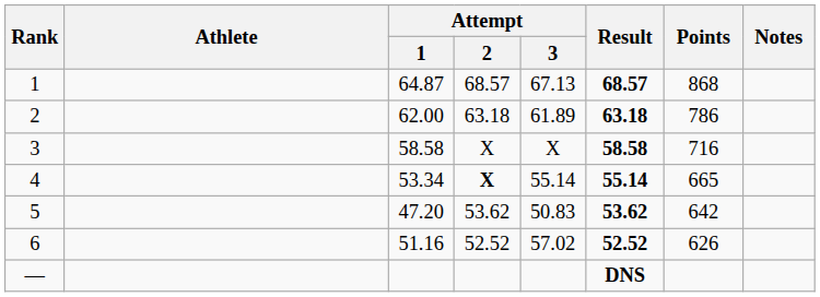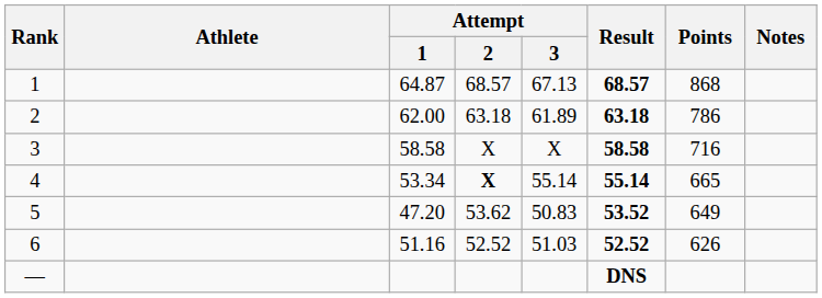 <table class="wikitable" style="text-align:center">
 <tr>
 <th rowspan=2 width=40>Rank</th>
 <th rowspan=2 width=250>Athlete</th>
 <th colspan=3>Attempt</th>
 <th rowspan=2 width=55>Result</th>
 <th rowspan=2 width=55>Points</th>
 <th rowspan=2 width=50>Notes</th>
 </tr>
 <tr>
 <th width=45>1</th>
 <th width=45>2</th>
 <th width=45>3</th>
 </tr>
 <tr>
 <td>1</td>
 <td align=left></td>
 <td>64.87</td>
 <td>68.57</td>
 <td>67.13</td>
 <td><strong>68.57</strong></td>
 <td>868</td>
 <td></td>
 </tr>
 <tr>
 <td>2</td>
 <td align=left></td>
 <td>62.00</td>
 <td>63.18</td>
 <td>61.89</td>
 <td><strong>63.18</strong></td>
 <td>786</td>
 <td></td>
 </tr>
 <tr>
 <td>3</td>
 <td align=left></td>
 <td>58.58</td>
 <td>X</td>
 <td>X</td>
 <td><strong>58.58</strong></td>
 <td>716</td>
 <td></td>
 </tr>
 <tr>
 <td>4</td>
 <td align=left></td>
 <td>53.34</td>
 <td><strong>X</strong></td>
 <td>55.14</td>
 <td><strong>55.14</strong></td>
 <td>665</td>
 <td></td>
 </tr>
 <tr>
 <td>5</td>
 <td align=left></td>
 <td>47.20</td>
 <td>53.62</td>
 <td>50.83</td>
-<td><strong>53.62</strong></td>
-<td>642</td>
+<td><strong>53.52</strong></td>
+<td>649</td>
 <td></td>
 </tr>
 <tr>
 <td>6</td>
 <td align=left></td>
 <td>51.16</td>
 <td>52.52</td>
-<td>57.02</td>
+<td>51.03</td>
 <td><strong>52.52</strong></td>
 <td>626</td>
 <td></td>
 </tr>
 <tr>
 <td>—</td>
 <td align=left></td>
 <td></td>
 <td></td>
 <td></td>
 <td><strong>DNS</strong></td>
 <td></td>
 <td></td>
 </tr>
 </table>
